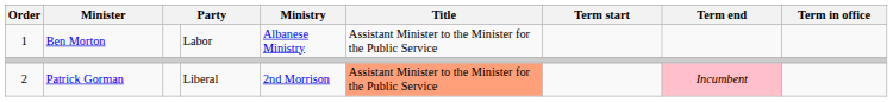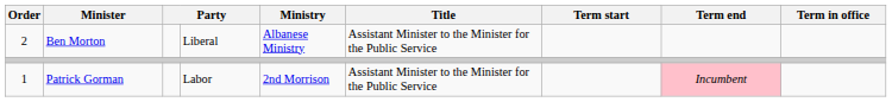 <table class="wikitable">
 <tr>
 <th width=5>Order</th>
 <th width=150>Minister</th>
 <th width=120 colspan=2>Party</th>
 <th width=105>Ministry</th>
 <th width=250>Title</th>
 <th width=150>Term start</th>
 <th width=150>Term end</th>
 <th width=130>Term in office</th>
 </tr>
 <tr>
-<td align=center>1</td>
+<td align=center>2</td>
 <td><a href='#'>Ben Morton</a></td>
 <td> </td>
-<td>Labor</td>
+<td>Liberal</td>
 <td><a href='#'>Albanese Ministry</a></td>
 <td>Assistant Minister to the Minister for the Public Service</td>
 <td align=center></td>
 <td align=center></td>
 <td align=right></td>
 </tr>
 <tr>
 <th colspan=9 style="background: #cccccc;"></th>
 </tr>
 <tr>
-<td align=center>2</td>
+<td align=center>1</td>
 <td><a href='#'>Patrick Gorman</a></td>
 <td> </td>
-<td>Liberal</td>
+<td>Labor</td>
 <td><a href='#'>2nd Morrison</a></td>
-<td style="background: lightsalmon;">Assistant Minister to the Minister for the Public Service</td>
+<td>Assistant Minister to the Minister for the Public Service</td>
 <td align=center></td>
 <td align=center style="background: pink;"><em>Incumbent</em></td>
 <td align=right></td>
 </tr>
 </table>
